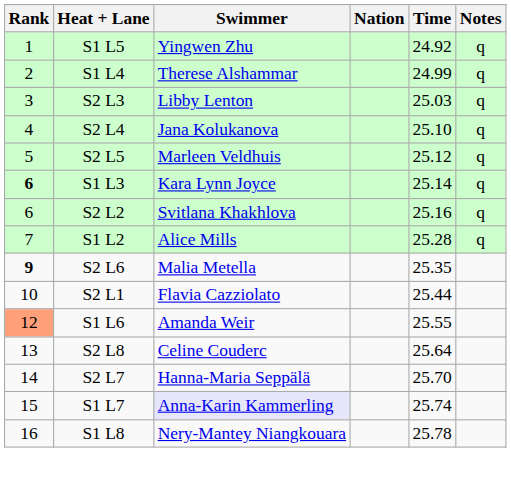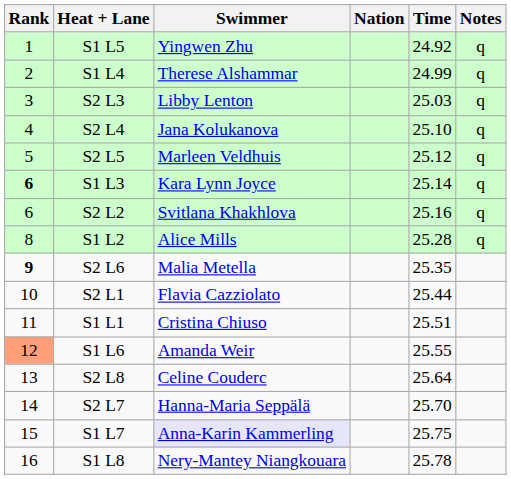 <table class="wikitable sortable" style="text-align:center">
 <tr>
 <th>Rank</th>
 <th>Heat + Lane</th>
 <th>Swimmer</th>
 <th>Nation</th>
 <th>Time</th>
 <th>Notes</th>
 </tr>
 <tr bgcolor=ccffcc>
 <td>1</td>
 <td>S1 L5</td>
 <td align=left><a href='#'>Yingwen Zhu</a></td>
 <td align=left></td>
 <td>24.92</td>
 <td>q</td>
 </tr>
 <tr bgcolor=ccffcc>
 <td>2</td>
 <td>S1 L4</td>
 <td align=left><a href='#'>Therese Alshammar</a></td>
 <td align=left></td>
 <td>24.99</td>
 <td>q</td>
 </tr>
 <tr bgcolor=ccffcc>
 <td>3</td>
 <td>S2 L3</td>
 <td align=left><a href='#'>Libby Lenton</a></td>
 <td align=left></td>
 <td>25.03</td>
 <td>q</td>
 </tr>
 <tr bgcolor=ccffcc>
 <td>4</td>
 <td>S2 L4</td>
 <td align=left><a href='#'>Jana Kolukanova</a></td>
 <td align=left></td>
 <td>25.10</td>
 <td>q</td>
 </tr>
 <tr bgcolor=ccffcc>
 <td>5</td>
 <td>S2 L5</td>
 <td align=left><a href='#'>Marleen Veldhuis</a></td>
 <td align=left></td>
 <td>25.12</td>
 <td>q</td>
 </tr>
 <tr bgcolor=ccffcc>
 <td><strong>6</strong></td>
 <td>S1 L3</td>
 <td align=left><a href='#'>Kara Lynn Joyce</a></td>
 <td align=left></td>
 <td>25.14</td>
 <td>q</td>
 </tr>
 <tr bgcolor=ccffcc>
 <td>6</td>
 <td>S2 L2</td>
 <td align=left><a href='#'>Svitlana Khakhlova</a></td>
 <td align=left></td>
 <td>25.16</td>
 <td>q</td>
 </tr>
 <tr bgcolor=ccffcc>
-<td>7</td>
+<td>8</td>
 <td>S1 L2</td>
 <td align=left><a href='#'>Alice Mills</a></td>
 <td align=left></td>
 <td>25.28</td>
 <td>q</td>
 </tr>
 <tr>
 <td><strong>9</strong></td>
 <td>S2 L6</td>
 <td align=left><a href='#'>Malia Metella</a></td>
 <td align=left></td>
 <td>25.35</td>
 <td></td>
 </tr>
 <tr>
 <td>10</td>
 <td>S2 L1</td>
 <td align=left><a href='#'>Flavia Cazziolato</a></td>
 <td align=left></td>
 <td>25.44</td>
+<td></td>
+</tr>
+<tr>
+<td>11</td>
+<td>S1 L1</td>
+<td align=left><a href='#'>Cristina Chiuso</a></td>
+<td align=left></td>
+<td>25.51</td>
 <td></td>
 </tr>
 <tr>
 <td style="background: lightsalmon;">12</td>
 <td>S1 L6</td>
 <td align=left><a href='#'>Amanda Weir</a></td>
 <td align=left></td>
 <td>25.55</td>
 <td></td>
 </tr>
 <tr>
 <td>13</td>
 <td>S2 L8</td>
 <td align=left><a href='#'>Celine Couderc</a></td>
 <td align=left></td>
 <td>25.64</td>
 <td></td>
 </tr>
 <tr>
 <td>14</td>
 <td>S2 L7</td>
 <td align=left><a href='#'>Hanna-Maria Seppälä</a></td>
 <td align=left></td>
 <td>25.70</td>
 <td></td>
 </tr>
 <tr>
 <td>15</td>
 <td>S1 L7</td>
 <td align=left style="background: lavender;"><a href='#'>Anna-Karin Kammerling</a></td>
 <td align=left></td>
-<td>25.74</td>
+<td>25.75</td>
 <td></td>
 </tr>
 <tr>
 <td>16</td>
 <td>S1 L8</td>
 <td align=left><a href='#'>Nery-Mantey Niangkouara</a></td>
 <td align=left></td>
 <td>25.78</td>
 <td></td>
 </tr>
 </table>
